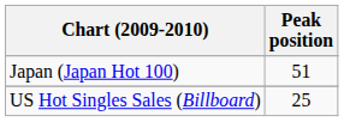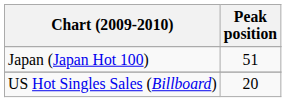 <table class="wikitable sortable">
 <tr>
 <th>Chart (2009-2010)</th>
 <th>Peak<br>position</th>
 </tr>
 <tr>
 </tr>
 <tr>
 </tr>
 <tr>
 </tr>
 <tr>
 <td>Japan (<a href='#'>Japan Hot 100</a>)</td>
 <td align="center">51</td>
 </tr>
 <tr>
 </tr>
 <tr>
 <td>US <a href='#'>Hot Singles Sales</a> (<em><a href='#'>Billboard</a></em>)</td>
-<td align=center>25</td>
+<td align=center>20</td>
 </tr>
 </table>
